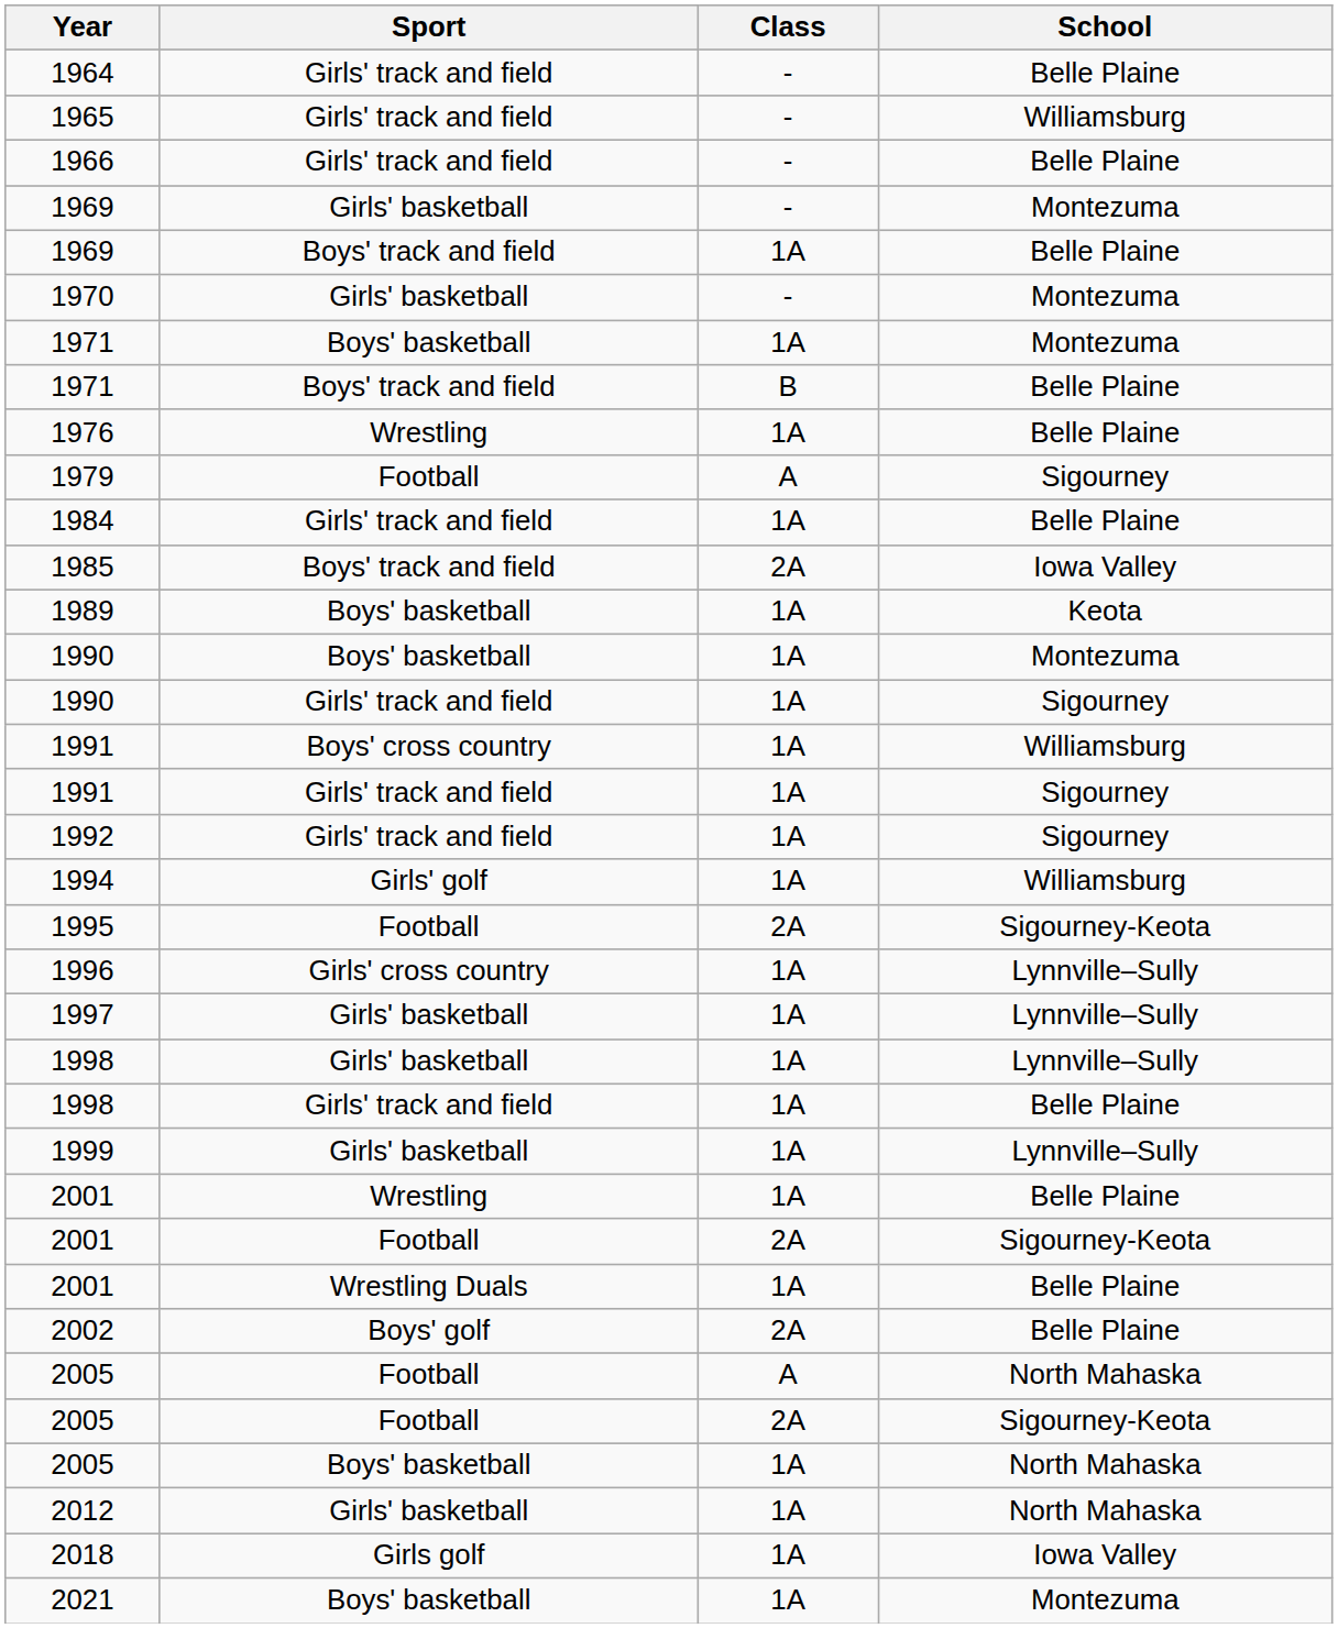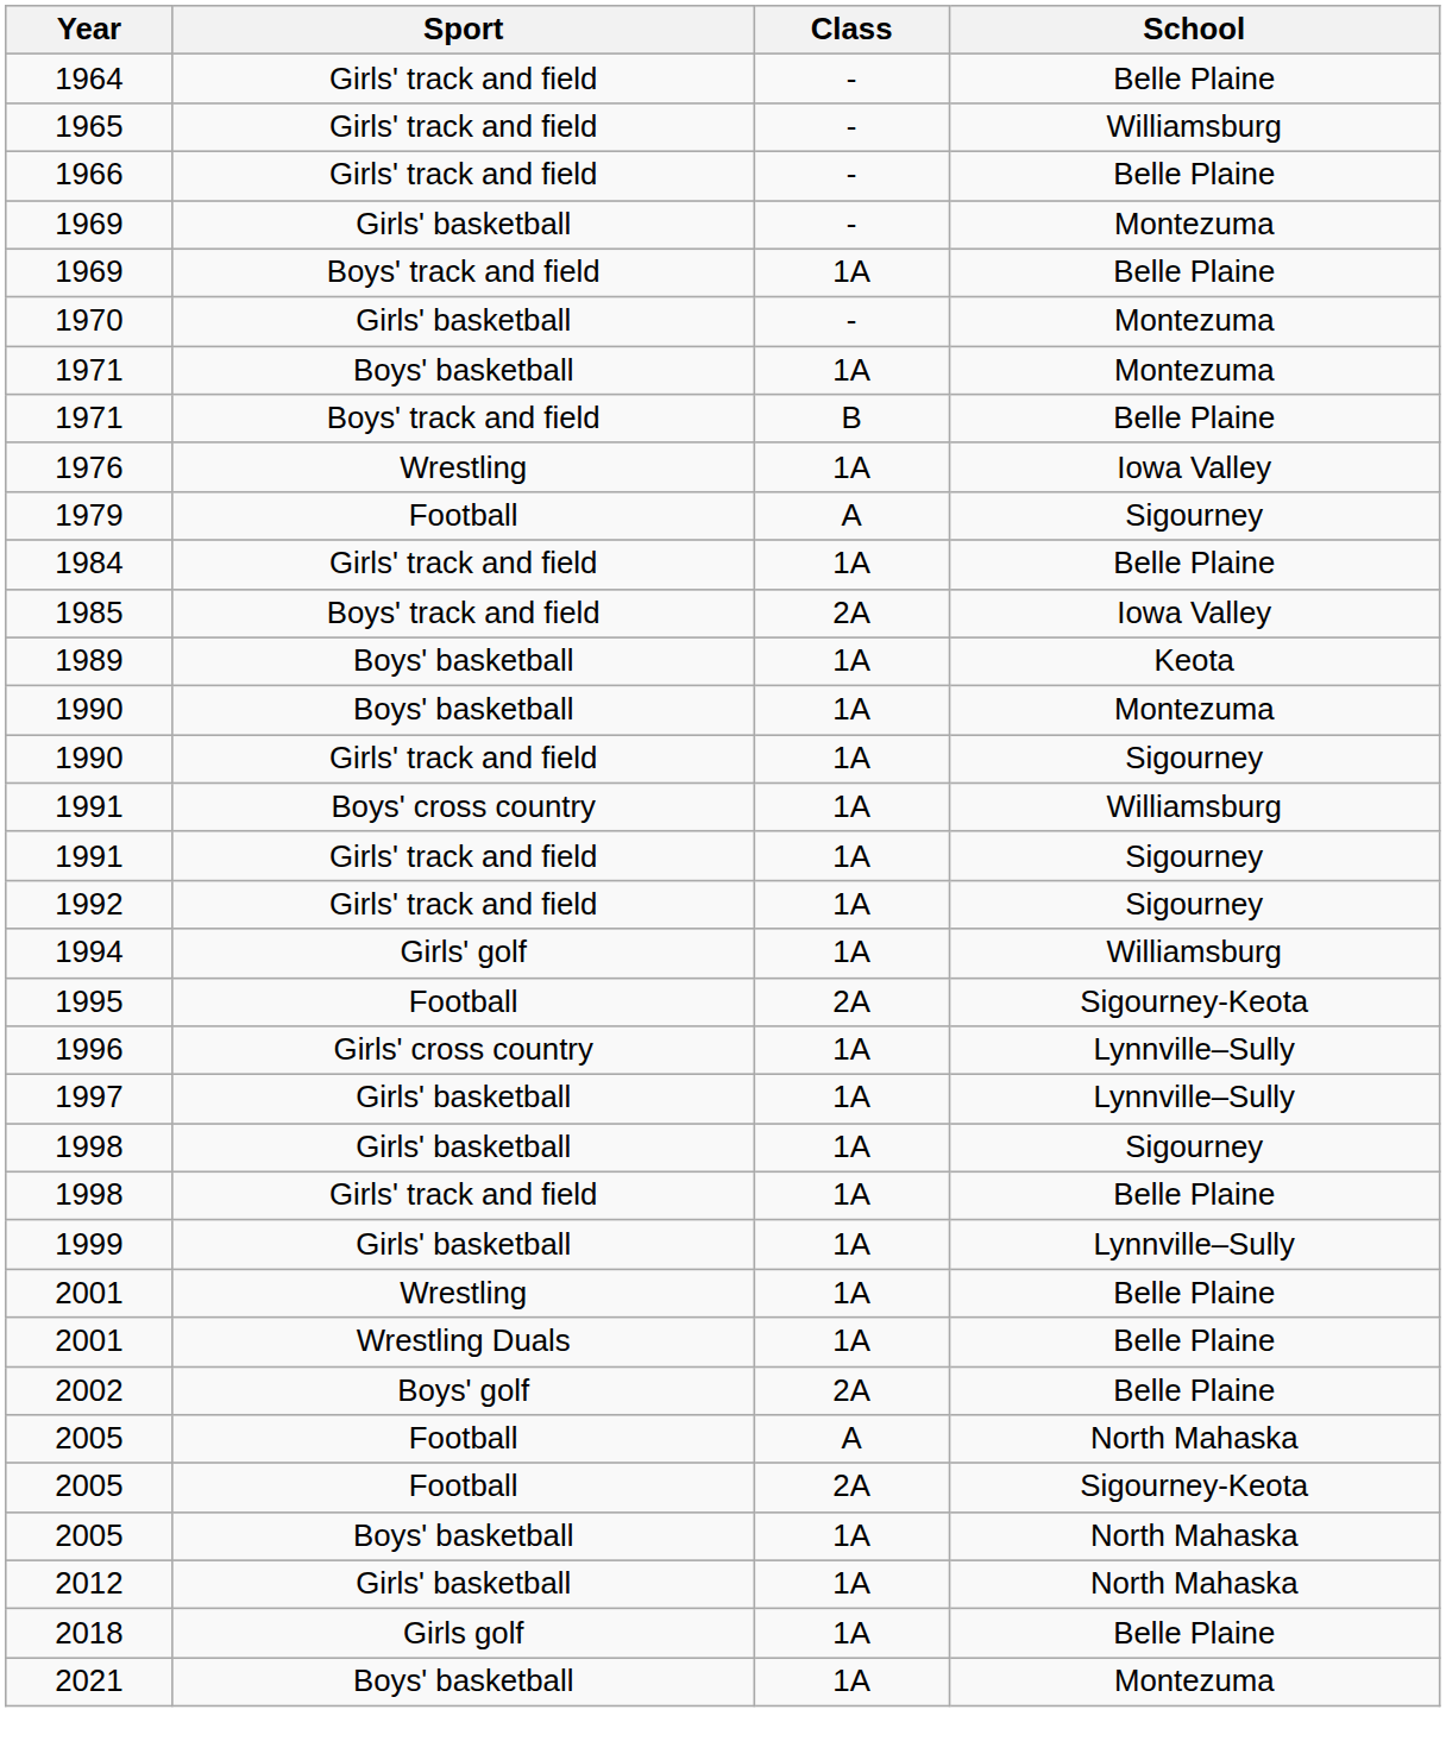 <table class="wikitable" style="text-align: center; width: 750px; height: 200px;">
 <tr>
 <th>Year</th>
 <th>Sport</th>
 <th>Class</th>
 <th>School</th>
 </tr>
 <tr>
 <td>1964</td>
 <td>Girls' track and field</td>
 <td>-</td>
 <td>Belle Plaine</td>
 </tr>
 <tr>
 <td>1965</td>
 <td>Girls' track and field</td>
 <td>-</td>
 <td>Williamsburg</td>
 </tr>
 <tr>
 <td>1966</td>
 <td>Girls' track and field</td>
 <td>-</td>
 <td>Belle Plaine</td>
 </tr>
 <tr>
 <td>1969</td>
 <td>Girls' basketball</td>
 <td>-</td>
 <td>Montezuma</td>
 </tr>
 <tr>
 <td>1969</td>
 <td>Boys' track and field</td>
 <td>1A</td>
 <td>Belle Plaine</td>
 </tr>
 <tr>
 <td>1970</td>
 <td>Girls' basketball</td>
 <td>-</td>
 <td>Montezuma</td>
 </tr>
 <tr>
 <td>1971</td>
 <td>Boys' basketball</td>
 <td>1A</td>
 <td>Montezuma</td>
 </tr>
 <tr>
 <td>1971</td>
 <td>Boys' track and field</td>
 <td>B</td>
 <td>Belle Plaine</td>
 </tr>
 <tr>
 <td>1976</td>
 <td>Wrestling</td>
 <td>1A</td>
-<td>Belle Plaine</td>
+<td>Iowa Valley</td>
 </tr>
 <tr>
 <td>1979</td>
 <td>Football</td>
 <td>A</td>
 <td>Sigourney</td>
 </tr>
 <tr>
 <td>1984</td>
 <td>Girls' track and field</td>
 <td>1A</td>
 <td>Belle Plaine</td>
 </tr>
 <tr>
 <td>1985</td>
 <td>Boys' track and field</td>
 <td>2A</td>
 <td>Iowa Valley</td>
 </tr>
 <tr>
 <td>1989</td>
 <td>Boys' basketball</td>
 <td>1A</td>
 <td>Keota</td>
 </tr>
 <tr>
 <td>1990</td>
 <td>Boys' basketball</td>
 <td>1A</td>
 <td>Montezuma</td>
 </tr>
 <tr>
 <td>1990</td>
 <td>Girls' track and field</td>
 <td>1A</td>
 <td>Sigourney</td>
 </tr>
 <tr>
 <td>1991</td>
 <td>Boys' cross country</td>
 <td>1A</td>
 <td>Williamsburg</td>
 </tr>
 <tr>
 <td>1991</td>
 <td>Girls' track and field</td>
 <td>1A</td>
 <td>Sigourney</td>
 </tr>
 <tr>
 <td>1992</td>
 <td>Girls' track and field</td>
 <td>1A</td>
 <td>Sigourney</td>
 </tr>
 <tr>
 <td>1994</td>
 <td>Girls' golf</td>
 <td>1A</td>
 <td>Williamsburg</td>
 </tr>
 <tr>
 <td>1995</td>
 <td>Football</td>
 <td>2A</td>
 <td>Sigourney-Keota</td>
 </tr>
 <tr>
 <td>1996</td>
 <td>Girls' cross country</td>
 <td>1A</td>
 <td>Lynnville–Sully</td>
 </tr>
 <tr>
 <td>1997</td>
 <td>Girls' basketball</td>
 <td>1A</td>
 <td>Lynnville–Sully</td>
 </tr>
 <tr>
 <td>1998</td>
 <td>Girls' basketball</td>
 <td>1A</td>
-<td>Lynnville–Sully</td>
+<td>Sigourney</td>
 </tr>
 <tr>
 <td>1998</td>
 <td>Girls' track and field</td>
 <td>1A</td>
 <td>Belle Plaine</td>
 </tr>
 <tr>
 <td>1999</td>
 <td>Girls' basketball</td>
 <td>1A</td>
 <td>Lynnville–Sully</td>
 </tr>
 <tr>
 <td>2001</td>
 <td>Wrestling</td>
 <td>1A</td>
 <td>Belle Plaine</td>
-</tr>
-<tr>
-<td>2001</td>
-<td>Football</td>
-<td>2A</td>
-<td>Sigourney-Keota</td>
 </tr>
 <tr>
 <td>2001</td>
 <td>Wrestling Duals</td>
 <td>1A</td>
 <td>Belle Plaine</td>
 </tr>
 <tr>
 <td>2002</td>
 <td>Boys' golf</td>
 <td>2A</td>
 <td>Belle Plaine</td>
 </tr>
 <tr>
 <td>2005</td>
 <td>Football</td>
 <td>A</td>
 <td>North Mahaska</td>
 </tr>
 <tr>
 <td>2005</td>
 <td>Football</td>
 <td>2A</td>
 <td>Sigourney-Keota</td>
 </tr>
 <tr>
 <td>2005</td>
 <td>Boys' basketball</td>
 <td>1A</td>
 <td>North Mahaska</td>
 </tr>
 <tr>
 <td>2012</td>
 <td>Girls' basketball</td>
 <td>1A</td>
 <td>North Mahaska</td>
 </tr>
 <tr>
 <td>2018</td>
 <td>Girls golf</td>
 <td>1A</td>
-<td>Iowa Valley</td>
+<td>Belle Plaine</td>
 </tr>
 <tr>
 <td>2021</td>
 <td>Boys' basketball</td>
 <td>1A</td>
 <td>Montezuma</td>
 </tr>
 </table>
